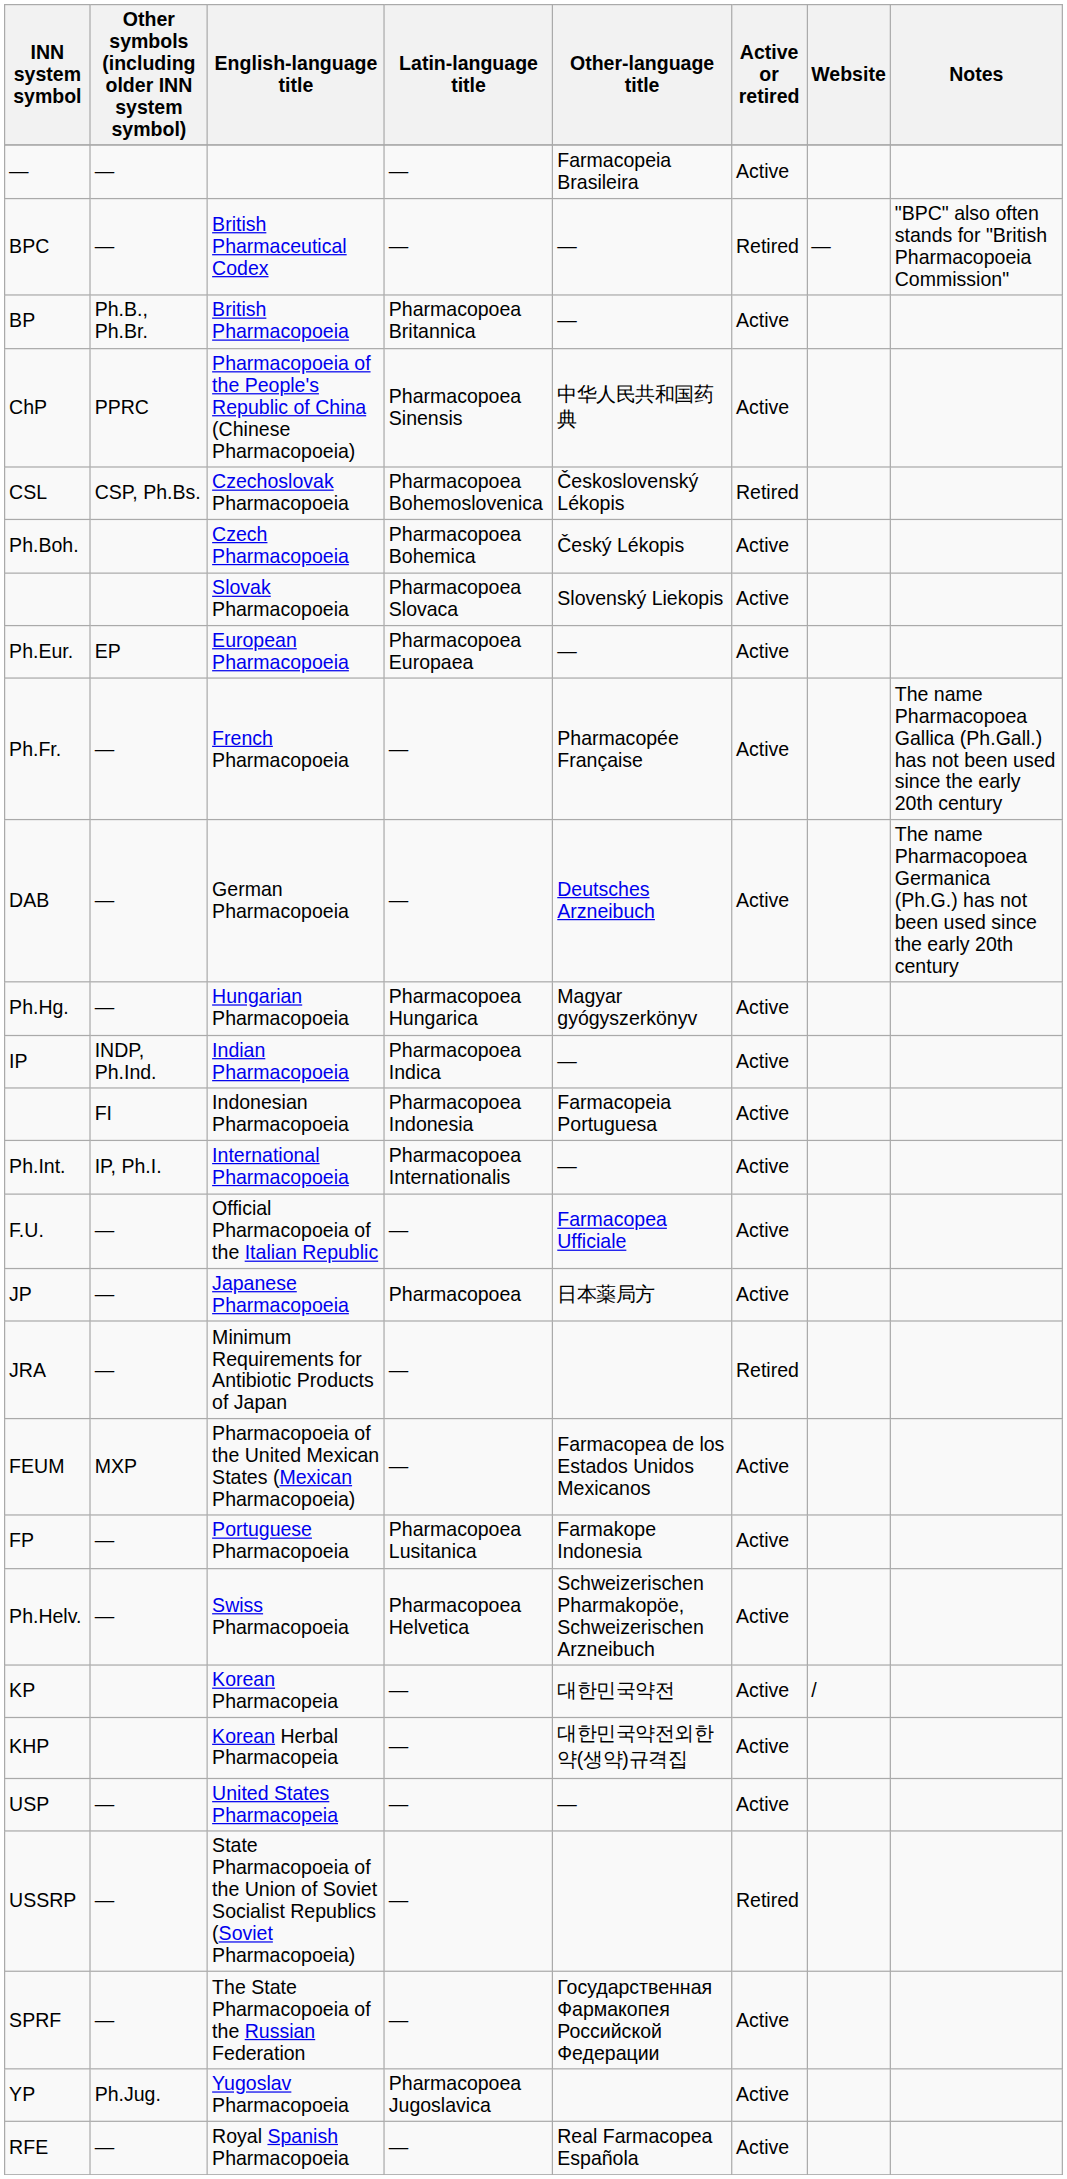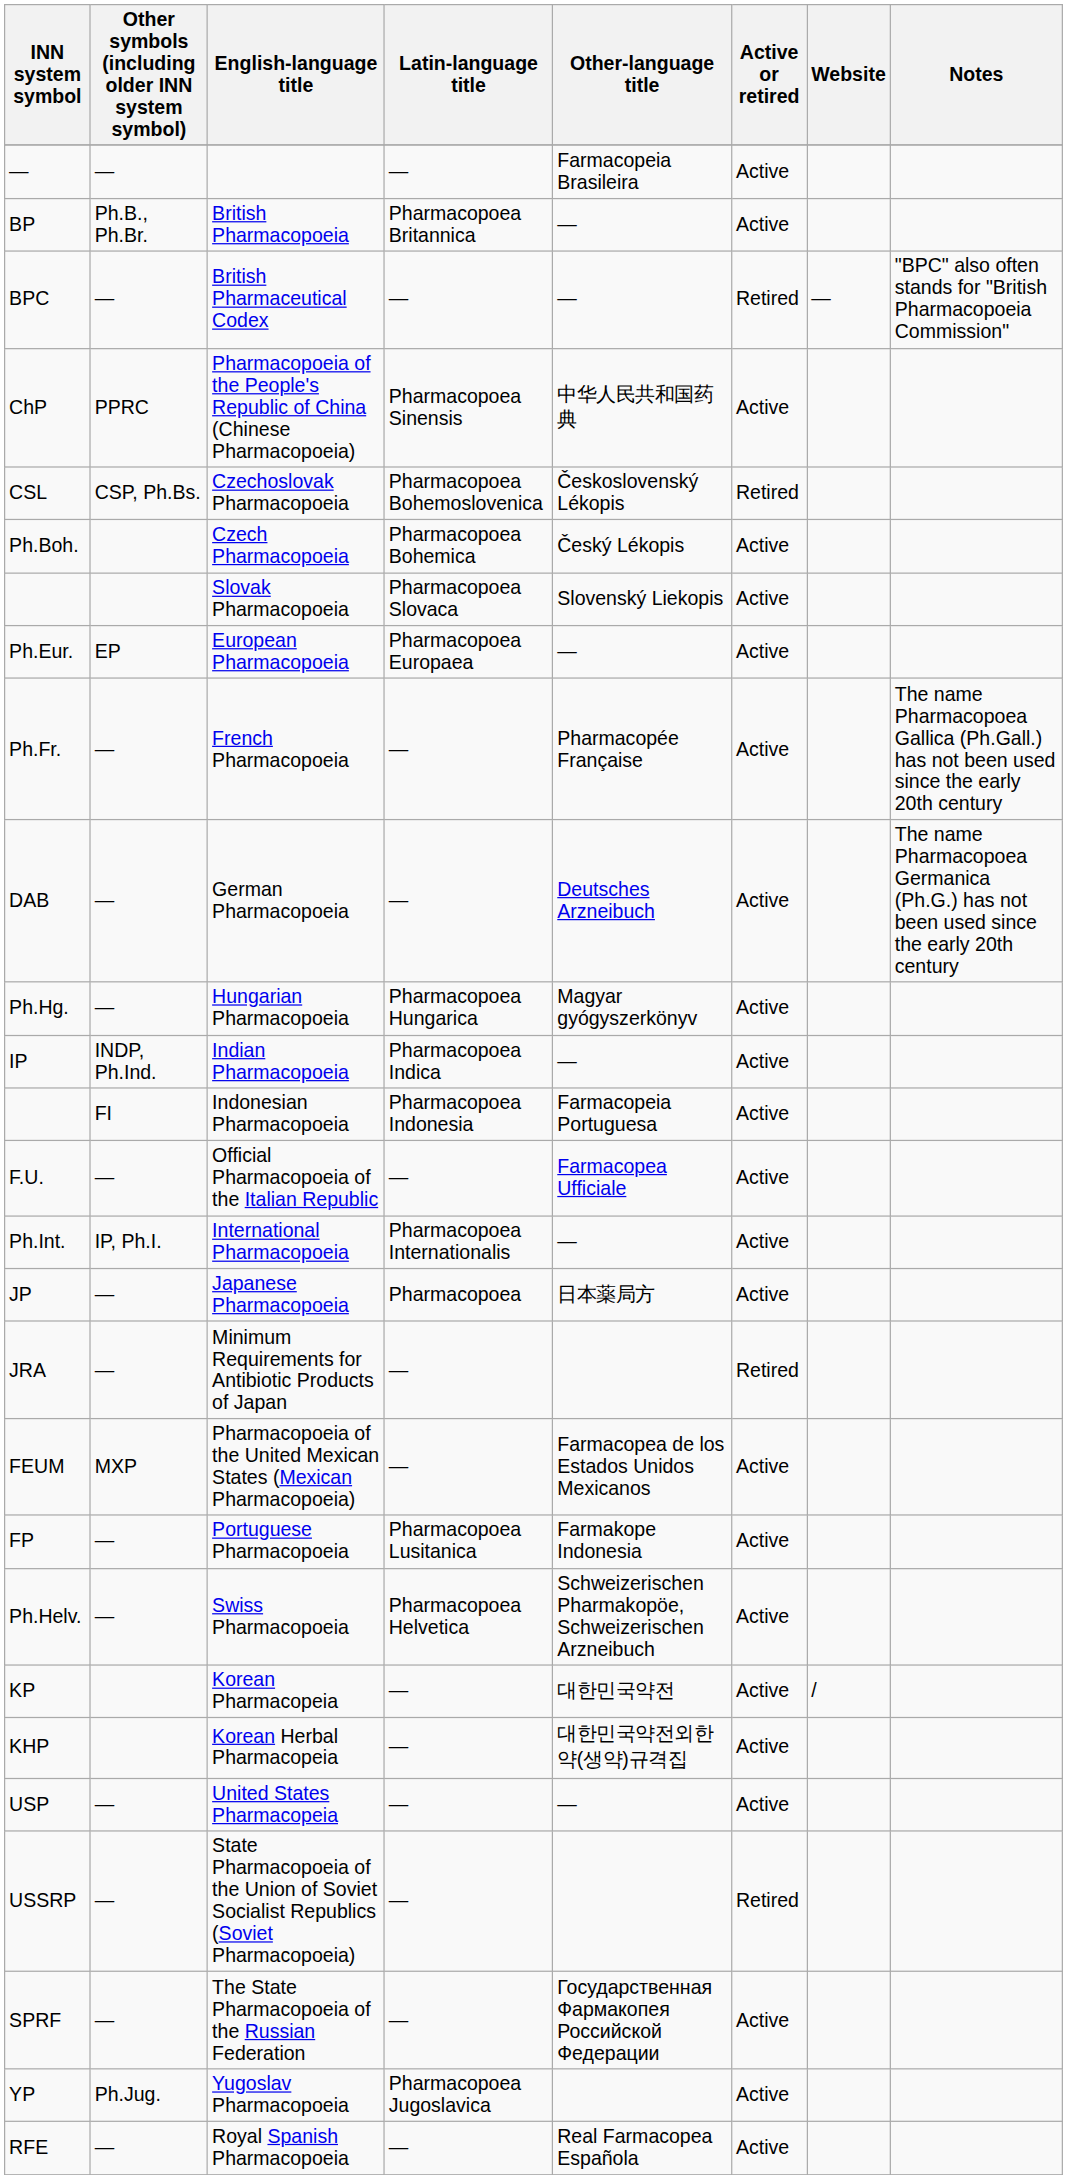 <table class="wikitable sortable" border="1">
 <tr>
 <th>INN system symbol</th>
 <th>Other symbols (including older INN system symbol)</th>
 <th>English-language title</th>
 <th>Latin-language title</th>
 <th>Other-language title</th>
 <th>Active or retired</th>
 <th>Website</th>
 <th>Notes</th>
 </tr>
 <tr>
 </tr>
 <tr>
 <td>—</td>
 <td>—</td>
 <td></td>
 <td>—</td>
 <td>Farmacopeia Brasileira</td>
 <td>Active</td>
 <td></td>
 <td></td>
 </tr>
 <tr>
+<td>BP</td>
+<td>Ph.B., Ph.Br.</td>
+<td><a href='#'>British Pharmacopoeia</a></td>
+<td>Pharmacopoea Britannica</td>
+<td>—</td>
+<td>Active</td>
+<td></td>
+<td></td>
+</tr>
+<tr>
 <td>BPC</td>
 <td>—</td>
 <td><a href='#'>British Pharmaceutical Codex</a></td>
 <td>—</td>
 <td>—</td>
 <td>Retired</td>
 <td>—</td>
 <td>"BPC" also often stands for "British Pharmacopoeia Commission"</td>
-</tr>
-<tr>
-<td>BP</td>
-<td>Ph.B., Ph.Br.</td>
-<td><a href='#'>British Pharmacopoeia</a></td>
-<td>Pharmacopoea Britannica</td>
-<td>—</td>
-<td>Active</td>
-<td></td>
-<td></td>
 </tr>
 <tr>
 <td>ChP</td>
 <td>PPRC</td>
 <td><a href='#'>Pharmacopoeia of the People's Republic of China</a> (Chinese Pharmacopoeia)</td>
 <td>Pharmacopoea Sinensis</td>
 <td>中华人民共和国药典</td>
 <td>Active</td>
 <td> </td>
 <td></td>
 </tr>
 <tr>
 <td>CSL</td>
 <td>CSP, Ph.Bs.</td>
 <td><a href='#'>Czechoslovak</a> Pharmacopoeia</td>
 <td>Pharmacopoea Bohemoslovenica</td>
 <td>Československý Lékopis</td>
 <td>Retired</td>
 <td></td>
 <td></td>
 </tr>
 <tr>
 <td>Ph.Boh.</td>
 <td></td>
 <td><a href='#'>Czech Pharmacopoeia</a></td>
 <td>Pharmacopoea Bohemica</td>
 <td>Český Lékopis</td>
 <td>Active</td>
 <td></td>
 <td></td>
 </tr>
 <tr>
 <td></td>
 <td></td>
 <td><a href='#'>Slovak</a> Pharmacopoeia</td>
 <td>Pharmacopoea Slovaca</td>
 <td>Slovenský Liekopis</td>
 <td>Active</td>
 <td></td>
 <td></td>
 </tr>
 <tr>
 <td>Ph.Eur.</td>
 <td>EP</td>
 <td><a href='#'>European Pharmacopoeia</a></td>
 <td>Pharmacopoea Europaea</td>
 <td>—</td>
 <td>Active</td>
 <td></td>
 <td></td>
 </tr>
 <tr>
 <td>Ph.Fr.</td>
 <td>—</td>
 <td><a href='#'>French</a> Pharmacopoeia</td>
 <td>—</td>
 <td>Pharmacopée Française</td>
 <td>Active</td>
 <td></td>
 <td>The name Pharmacopoea Gallica (Ph.Gall.) has not been used since the early 20th century</td>
 </tr>
 <tr>
 <td>DAB</td>
 <td>—</td>
 <td>German Pharmacopoeia</td>
 <td>—</td>
 <td><a href='#'>Deutsches Arzneibuch</a></td>
 <td>Active</td>
 <td></td>
 <td>The name Pharmacopoea Germanica (Ph.G.) has not been used since the early 20th century</td>
 </tr>
 <tr>
 <td>Ph.Hg.</td>
 <td>—</td>
 <td><a href='#'>Hungarian</a> Pharmacopoeia</td>
 <td>Pharmacopoea Hungarica</td>
 <td>Magyar gyógyszerkönyv</td>
 <td>Active</td>
 <td></td>
 <td></td>
 </tr>
 <tr>
 <td>IP</td>
 <td>INDP, Ph.Ind.</td>
 <td><a href='#'>Indian Pharmacopoeia</a></td>
 <td>Pharmacopoea Indica</td>
 <td>—</td>
 <td>Active</td>
 <td></td>
 <td></td>
 </tr>
 <tr>
 <td></td>
 <td>FI</td>
 <td>Indonesian Pharmacopoeia</td>
 <td>Pharmacopoea Indonesia</td>
 <td>Farmacopeia Portuguesa</td>
 <td>Active</td>
 <td></td>
 <td></td>
 </tr>
 <tr>
+<td>F.U.</td>
+<td>—</td>
+<td>Official Pharmacopoeia of the <a href='#'>Italian Republic</a></td>
+<td>—</td>
+<td><a href='#'>Farmacopea Ufficiale</a></td>
+<td>Active</td>
+<td></td>
+<td></td>
+</tr>
+<tr>
 <td>Ph.Int.</td>
 <td>IP, Ph.I.</td>
 <td><a href='#'>International Pharmacopoeia</a></td>
 <td>Pharmacopoea Internationalis</td>
 <td>—</td>
-<td>Active</td>
-<td></td>
-<td></td>
-</tr>
-<tr>
-<td>F.U.</td>
-<td>—</td>
-<td>Official Pharmacopoeia of the <a href='#'>Italian Republic</a></td>
-<td>—</td>
-<td><a href='#'>Farmacopea Ufficiale</a></td>
 <td>Active</td>
 <td></td>
 <td></td>
 </tr>
 <tr>
 <td>JP</td>
 <td>—</td>
 <td><a href='#'>Japanese Pharmacopoeia</a></td>
 <td>Pharmacopoea</td>
 <td>日本薬局方</td>
 <td>Active</td>
 <td></td>
 <td></td>
 </tr>
 <tr>
 <td>JRA</td>
 <td>—</td>
 <td>Minimum Requirements for Antibiotic Products of Japan</td>
 <td>—</td>
 <td></td>
 <td>Retired</td>
 <td></td>
 <td></td>
 </tr>
 <tr>
 <td>FEUM</td>
 <td>MXP</td>
 <td>Pharmacopoeia of the United Mexican States (<a href='#'>Mexican</a> Pharmacopoeia)</td>
 <td>—</td>
 <td>Farmacopea de los Estados Unidos Mexicanos</td>
 <td>Active</td>
 <td></td>
 <td></td>
 </tr>
 <tr>
 <td>FP</td>
 <td>—</td>
 <td><a href='#'>Portuguese</a> Pharmacopoeia</td>
 <td>Pharmacopoea Lusitanica</td>
 <td>Farmakope Indonesia</td>
 <td>Active</td>
 <td></td>
 <td></td>
 </tr>
 <tr>
 <td>Ph.Helv.</td>
 <td>—</td>
 <td><a href='#'>Swiss</a> Pharmacopoeia</td>
 <td>Pharmacopoea Helvetica</td>
 <td>Schweizerischen Pharmakopöe, Schweizerischen Arzneibuch</td>
 <td>Active</td>
 <td> </td>
 <td></td>
 </tr>
 <tr>
 <td>KP</td>
 <td></td>
 <td><a href='#'>Korean</a> Pharmacopeia</td>
 <td>—</td>
 <td>대한민국약전</td>
 <td>Active</td>
 <td> / </td>
 <td></td>
 </tr>
 <tr>
 <td>KHP</td>
 <td></td>
 <td><a href='#'>Korean</a> Herbal Pharmacopeia</td>
 <td>—</td>
 <td>대한민국약전외한약(생약)규격집</td>
 <td>Active</td>
 <td></td>
 <td></td>
 </tr>
 <tr>
 <td>USP</td>
 <td>—</td>
 <td><a href='#'>United States Pharmacopeia</a></td>
 <td>—</td>
 <td>—</td>
 <td>Active</td>
 <td></td>
 <td></td>
 </tr>
 <tr>
 <td>USSRP</td>
 <td>—</td>
 <td>State Pharmacopoeia of the Union of Soviet Socialist Republics (<a href='#'>Soviet</a> Pharmacopoeia)</td>
 <td>—</td>
 <td></td>
 <td>Retired</td>
 <td></td>
 <td></td>
 </tr>
 <tr>
 <td>SPRF</td>
 <td>—</td>
 <td>The State Pharmacopoeia of the <a href='#'>Russian</a> Federation</td>
 <td>—</td>
 <td>Государственная Фармакопея Российской Федерации</td>
 <td>Active</td>
 <td></td>
 <td></td>
 </tr>
 <tr>
 <td>YP</td>
 <td>Ph.Jug.</td>
 <td><a href='#'>Yugoslav</a> Pharmacopoeia</td>
 <td>Pharmacopoea Jugoslavica</td>
 <td></td>
 <td>Active</td>
 <td></td>
 <td></td>
 </tr>
 <tr>
 <td>RFE</td>
 <td>—</td>
 <td>Royal <a href='#'>Spanish</a> Pharmacopoeia</td>
 <td>—</td>
 <td>Real Farmacopea Española</td>
 <td>Active</td>
 <td></td>
 <td></td>
 </tr>
 <tr>
 </tr>
 </table>
